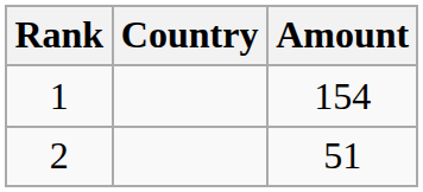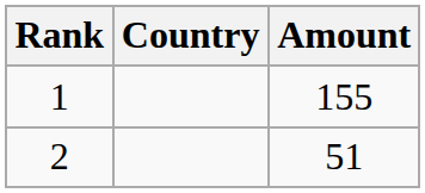 <table class="wikitable" style="text-align: center;">
 <tr>
 <th>Rank</th>
 <th>Country</th>
 <th>Amount</th>
 </tr>
 <tr>
 <td>1</td>
 <td style="text-align: left;"></td>
-<td>154</td>
+<td>155</td>
 </tr>
 <tr>
 <td>2</td>
 <td style="text-align: left;"></td>
 <td>51</td>
 </tr>
 </table>
